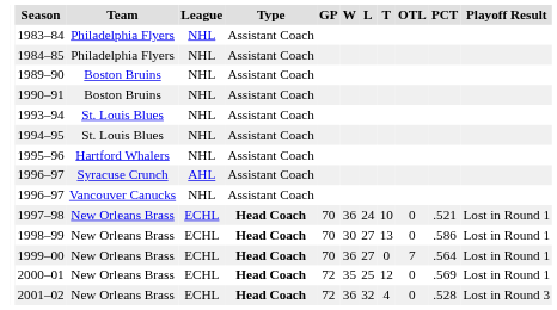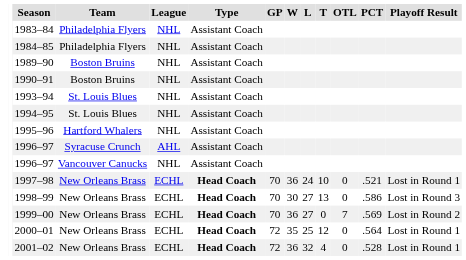 <table BORDER="0" CELLPADDING="3" CELLSPACING="0" ID="Table">
 <tr ALIGN="center" bgcolor="#e0e0e0">
 <th ALIGN="center" rowspan="99" bgcolor="#ffffff"></th>
 <th ALIGN="center" rowspan="99" bgcolor="#ffffff"></th>
 </tr>
 <tr ALIGN="center" bgcolor="#e0e0e0">
 <th ALIGN="center">Season</th>
 <th ALIGN="center">Team</th>
 <th ALIGN="center">League</th>
 <th ALIGN="center">Type</th>
 <th ALIGN="center">GP</th>
 <th ALIGN="center">W</th>
 <th ALIGN="center">L</th>
 <th ALIGN="center">T</th>
 <th ALIGN="center">OTL</th>
 <th ALIGN="center">PCT</th>
 <th ALIGN="center">Playoff Result</th>
 </tr>
 <tr ALIGN="center">
 <td ALIGN="center">1983–84</td>
 <td ALIGN="center"><a href='#'>Philadelphia Flyers</a></td>
 <td ALIGN="center"><a href='#'>NHL</a></td>
 <td ALIGN="center">Assistant Coach</td>
 <td ALIGN="center"></td>
 <td ALIGN="center"></td>
 <td ALIGN="center"></td>
 <td ALIGN="center"></td>
 <td ALIGN="center"></td>
 <td ALIGN="center"></td>
 <td ALIGN="center"></td>
 </tr>
 <tr ALIGN="center"  bgcolor="#f0f0f0">
 <td ALIGN="center">1984–85</td>
 <td ALIGN="center">Philadelphia Flyers</td>
 <td ALIGN="center">NHL</td>
 <td ALIGN="center">Assistant Coach</td>
 <td ALIGN="center"></td>
 <td ALIGN="center"></td>
 <td ALIGN="center"></td>
 <td ALIGN="center"></td>
 <td ALIGN="center"></td>
 <td ALIGN="center"></td>
 <td ALIGN="center"></td>
 </tr>
 <tr ALIGN="center">
 <td ALIGN="center">1989–90</td>
 <td ALIGN="center"><a href='#'>Boston Bruins</a></td>
 <td ALIGN="center">NHL</td>
 <td ALIGN="center">Assistant Coach</td>
 <td ALIGN="center"></td>
 <td ALIGN="center"></td>
 <td ALIGN="center"></td>
 <td ALIGN="center"></td>
 <td ALIGN="center"></td>
 <td ALIGN="center"></td>
 <td ALIGN="center"></td>
 </tr>
 <tr ALIGN="center"  bgcolor="#f0f0f0">
 <td ALIGN="center">1990–91</td>
 <td ALIGN="center">Boston Bruins</td>
 <td ALIGN="center">NHL</td>
 <td ALIGN="center">Assistant Coach</td>
 <td ALIGN="center"></td>
 <td ALIGN="center"></td>
 <td ALIGN="center"></td>
 <td ALIGN="center"></td>
 <td ALIGN="center"></td>
 <td ALIGN="center"></td>
 <td ALIGN="center"></td>
 </tr>
 <tr ALIGN="center">
 <td ALIGN="center">1993–94</td>
 <td ALIGN="center"><a href='#'>St. Louis Blues</a></td>
 <td ALIGN="center">NHL</td>
 <td ALIGN="center">Assistant Coach</td>
 <td ALIGN="center"></td>
 <td ALIGN="center"></td>
 <td ALIGN="center"></td>
 <td ALIGN="center"></td>
 <td ALIGN="center"></td>
 <td ALIGN="center"></td>
 <td ALIGN="center"></td>
 </tr>
 <tr ALIGN="center"  bgcolor="#f0f0f0">
 <td ALIGN="center">1994–95</td>
 <td ALIGN="center">St. Louis Blues</td>
 <td ALIGN="center">NHL</td>
 <td ALIGN="center">Assistant Coach</td>
 <td ALIGN="center"></td>
 <td ALIGN="center"></td>
 <td ALIGN="center"></td>
 <td ALIGN="center"></td>
 <td ALIGN="center"></td>
 <td ALIGN="center"></td>
 <td ALIGN="center"></td>
 </tr>
 <tr ALIGN="center">
 <td ALIGN="center">1995–96</td>
 <td ALIGN="center"><a href='#'>Hartford Whalers</a></td>
 <td ALIGN="center">NHL</td>
 <td ALIGN="center">Assistant Coach</td>
 <td ALIGN="center"></td>
 <td ALIGN="center"></td>
 <td ALIGN="center"></td>
 <td ALIGN="center"></td>
 <td ALIGN="center"></td>
 <td ALIGN="center"></td>
 <td ALIGN="center"></td>
 </tr>
 <tr ALIGN="center"  bgcolor="#f0f0f0">
 <td ALIGN="center">1996–97</td>
 <td ALIGN="center"><a href='#'>Syracuse Crunch</a></td>
 <td ALIGN="center"><a href='#'>AHL</a></td>
 <td ALIGN="center">Assistant Coach</td>
 <td ALIGN="center"></td>
 <td ALIGN="center"></td>
 <td ALIGN="center"></td>
 <td ALIGN="center"></td>
 <td ALIGN="center"></td>
 <td ALIGN="center"></td>
 <td ALIGN="center"></td>
 </tr>
 <tr ALIGN="center">
 <td ALIGN="center">1996–97</td>
 <td ALIGN="center"><a href='#'>Vancouver Canucks</a></td>
 <td ALIGN="center">NHL</td>
 <td ALIGN="center">Assistant Coach</td>
 <td ALIGN="center"></td>
 <td ALIGN="center"></td>
 <td ALIGN="center"></td>
 <td ALIGN="center"></td>
 <td ALIGN="center"></td>
 <td ALIGN="center"></td>
 <td ALIGN="center"></td>
 </tr>
 <tr ALIGN="center"  bgcolor="#f0f0f0">
 <td ALIGN="center">1997–98</td>
 <td ALIGN="center"><a href='#'>New Orleans Brass</a></td>
 <td ALIGN="center"><a href='#'>ECHL</a></td>
 <th ALIGN="center">Head Coach</th>
 <td ALIGN="center">70</td>
 <td ALIGN="center">36</td>
 <td ALIGN="center">24</td>
 <td ALIGN="center">10</td>
 <td ALIGN="center">0</td>
 <td ALIGN="center">.521</td>
 <td ALIGN="center">Lost in Round 1</td>
 </tr>
 <tr ALIGN="center">
 <td ALIGN="center">1998–99</td>
 <td ALIGN="center">New Orleans Brass</td>
 <td ALIGN="center">ECHL</td>
 <th ALIGN="center">Head Coach</th>
 <td ALIGN="center">70</td>
 <td ALIGN="center">30</td>
 <td ALIGN="center">27</td>
 <td ALIGN="center">13</td>
 <td ALIGN="center">0</td>
 <td ALIGN="center">.586</td>
-<td ALIGN="center">Lost in Round 1</td>
+<td ALIGN="center">Lost in Round 3</td>
 </tr>
 <tr ALIGN="center"  bgcolor="#f0f0f0">
 <td ALIGN="center">1999–00</td>
 <td ALIGN="center">New Orleans Brass</td>
 <td ALIGN="center">ECHL</td>
 <th ALIGN="center">Head Coach</th>
 <td ALIGN="center">70</td>
 <td ALIGN="center">36</td>
 <td ALIGN="center">27</td>
 <td ALIGN="center">0</td>
 <td ALIGN="center">7</td>
-<td ALIGN="center">.564</td>
-<td ALIGN="center">Lost in Round 1</td>
+<td ALIGN="center">.569</td>
+<td ALIGN="center">Lost in Round 2</td>
 </tr>
 <tr ALIGN="center">
 <td ALIGN="center">2000–01</td>
 <td ALIGN="center">New Orleans Brass</td>
 <td ALIGN="center">ECHL</td>
 <th ALIGN="center">Head Coach</th>
 <td ALIGN="center">72</td>
 <td ALIGN="center">35</td>
 <td ALIGN="center">25</td>
 <td ALIGN="center">12</td>
 <td ALIGN="center">0</td>
-<td ALIGN="center">.569</td>
+<td ALIGN="center">.564</td>
 <td ALIGN="center">Lost in Round 1</td>
 </tr>
 <tr ALIGN="center"  bgcolor="#f0f0f0">
 <td ALIGN="center">2001–02</td>
 <td ALIGN="center">New Orleans Brass</td>
 <td ALIGN="center">ECHL</td>
 <th ALIGN="center">Head Coach</th>
 <td ALIGN="center">72</td>
 <td ALIGN="center">36</td>
 <td ALIGN="center">32</td>
 <td ALIGN="center">4</td>
 <td ALIGN="center">0</td>
 <td ALIGN="center">.528</td>
-<td ALIGN="center">Lost in Round 3</td>
+<td ALIGN="center">Lost in Round 1</td>
 </tr>
 </table>
